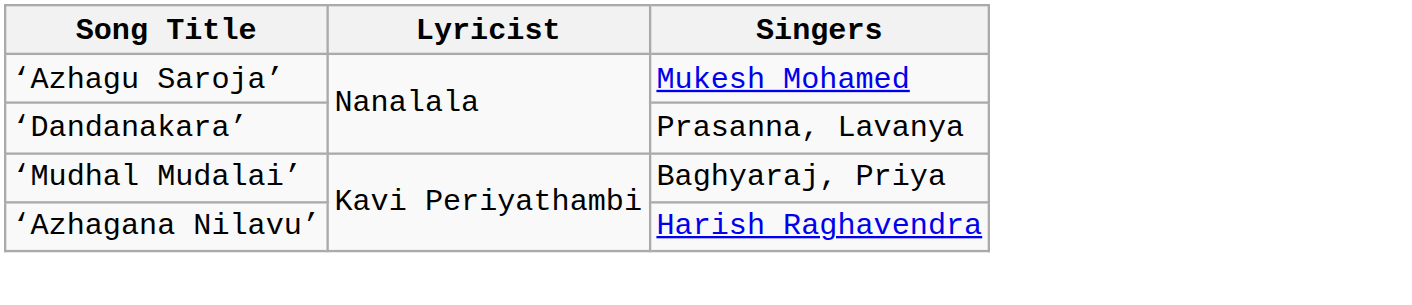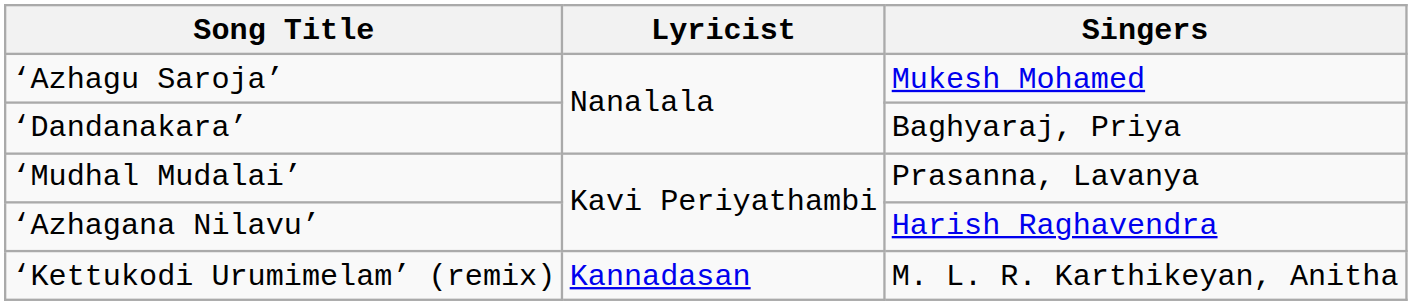 <table class="wikitable">
 <tr>
 <th>Song Title</th>
 <th>Lyricist</th>
 <th>Singers</th>
 </tr>
 <tr>
 <td>‘Azhagu Saroja’</td>
 <td rowspan="2">Nanalala</td>
 <td><a href='#'>Mukesh Mohamed</a></td>
 </tr>
 <tr>
 <td>‘Dandanakara’</td>
-<td>Prasanna, Lavanya</td>
+<td>Baghyaraj, Priya</td>
 </tr>
 <tr>
 <td>‘Mudhal Mudalai’</td>
 <td rowspan="2">Kavi Periyathambi</td>
-<td>Baghyaraj, Priya</td>
+<td>Prasanna, Lavanya</td>
 </tr>
 <tr>
 <td>‘Azhagana Nilavu’</td>
 <td><a href='#'>Harish Raghavendra</a></td>
 </tr>
+<tr>
+<td>‘Kettukodi Urumimelam’ (remix)</td>
+<td><a href='#'>Kannadasan</a></td>
+<td>M. L. R. Karthikeyan, Anitha</td>
+</tr>
 </table>
